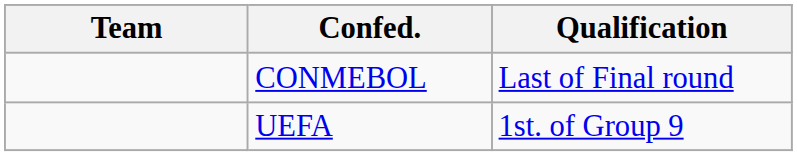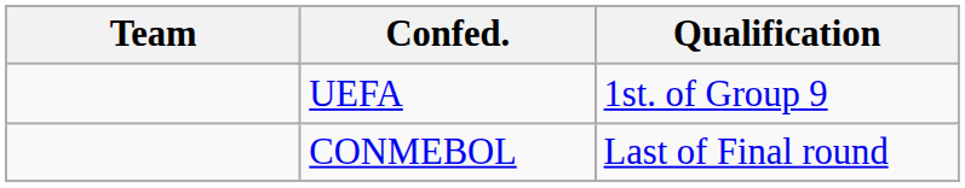 <table class="wikitable">
 <tr>
 <th width=120px>Team</th>
 <th width=120px>Confed.</th>
 <th width=150px>Qualification</th>
 </tr>
 <tr>
 <td></td>
+<td><a href='#'>UEFA</a></td>
+<td><a href='#'>1st. of Group 9</a></td>
+</tr>
+<tr>
+<td></td>
 <td><a href='#'>CONMEBOL</a></td>
 <td><a href='#'>Last of Final round</a></td>
 </tr>
-<tr>
-<td></td>
-<td><a href='#'>UEFA</a></td>
-<td><a href='#'>1st. of Group 9</a></td>
-</tr>
 </table>
